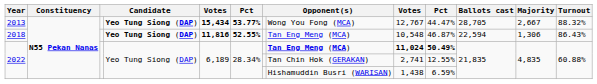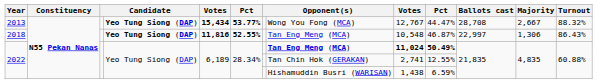 <table class="wikitable" style="margin:0.5em ; font-size:95%">
 <tr>
 <th>Year</th>
 <th>Constituency</th>
 <th colspan=2>Candidate</th>
 <th>Votes</th>
 <th>Pct</th>
 <th colspan=2>Opponent(s)</th>
 <th>Votes</th>
 <th>Pct</th>
 <th>Ballots cast</th>
 <th>Majority</th>
 <th>Turnout</th>
 </tr>
 <tr>
 <td><a href='#'>2013</a></td>
 <td rowspan=5><strong>N55 <a href='#'>Pekan Nanas</a></strong></td>
 <td></td>
 <td><strong>Yeo Tung Siong</strong> (<a href='#'><strong>DAP</strong></a>)</td>
 <td style="text-align:right;"><strong>15,434</strong></td>
 <td><strong>53.77%</strong></td>
 <td></td>
 <td>Wong You Fong (<a href='#'>MCA</a>)</td>
 <td style="text-align:right;">12,767</td>
 <td>44.47%</td>
-<td>28,705</td>
+<td>28,708</td>
 <td>2,667</td>
 <td>88.32%</td>
 </tr>
 <tr>
 <td><a href='#'>2018</a></td>
 <td></td>
 <td><strong>Yeo Tung Siong</strong> (<a href='#'><strong>DAP</strong></a>)</td>
 <td style="text-align:right;"><strong>11,816</strong></td>
 <td><strong>52.55%</strong></td>
 <td></td>
 <td><a href='#'>Tan Eng Meng</a> (<a href='#'>MCA</a>)</td>
 <td style="text-align:right;">10,548</td>
 <td>46.87%</td>
-<td>22,594</td>
+<td>22,997</td>
 <td>1,306</td>
 <td>86.43%</td>
 </tr>
 <tr>
 <td rowspan=3><a href='#'>2022</a></td>
 <td rowspan=3 ></td>
 <td rowspan=3>Yeo Tung Siong (<a href='#'>DAP</a>)</td>
 <td rowspan=3 style="text-align:right;">6,189</td>
 <td rowspan=3>28.34%</td>
 <td></td>
 <td><strong><a href='#'>Tan Eng Meng</a></strong> (<a href='#'><strong>MCA</strong></a>)</td>
 <td style="text-align:right;"><strong>11,024</strong></td>
 <td><strong>50.49%</strong></td>
 <td rowspan=3>21,835</td>
 <td rowspan=3>4,835</td>
 <td rowspan=3>60.88%</td>
 </tr>
 <tr>
 <td bgcolor=></td>
 <td>Tan Chin Hok (<a href='#'>GERAKAN</a>)</td>
 <td style="text-align:right;">2,741</td>
 <td>12.55%</td>
 </tr>
 <tr>
 <td></td>
 <td>Hishamuddin Busri (<a href='#'>WARISAN</a>)</td>
 <td style="text-align:right;">1,438</td>
 <td style="text-align:right;">6.59%</td>
 </tr>
 </table>
